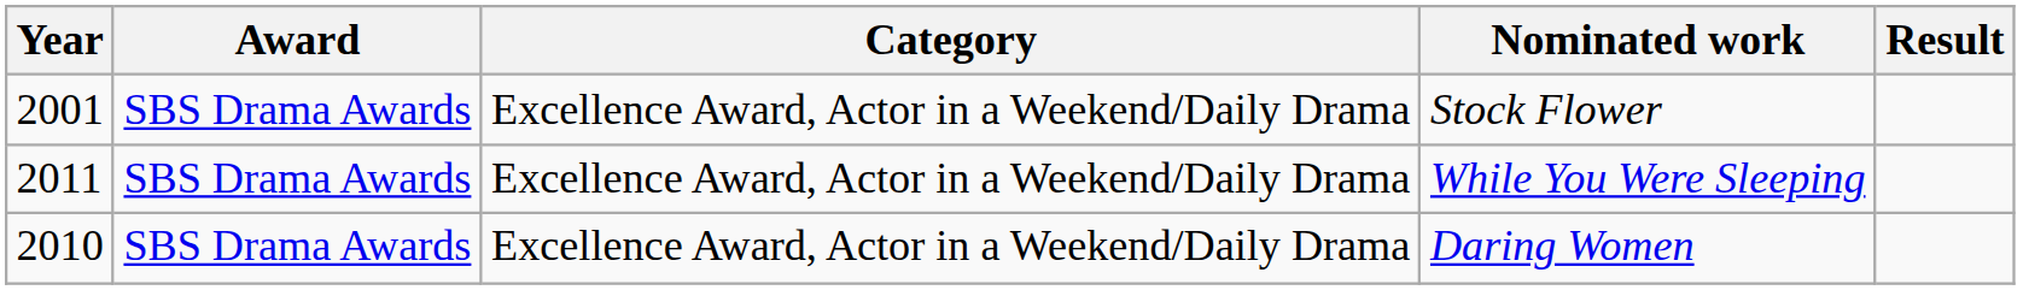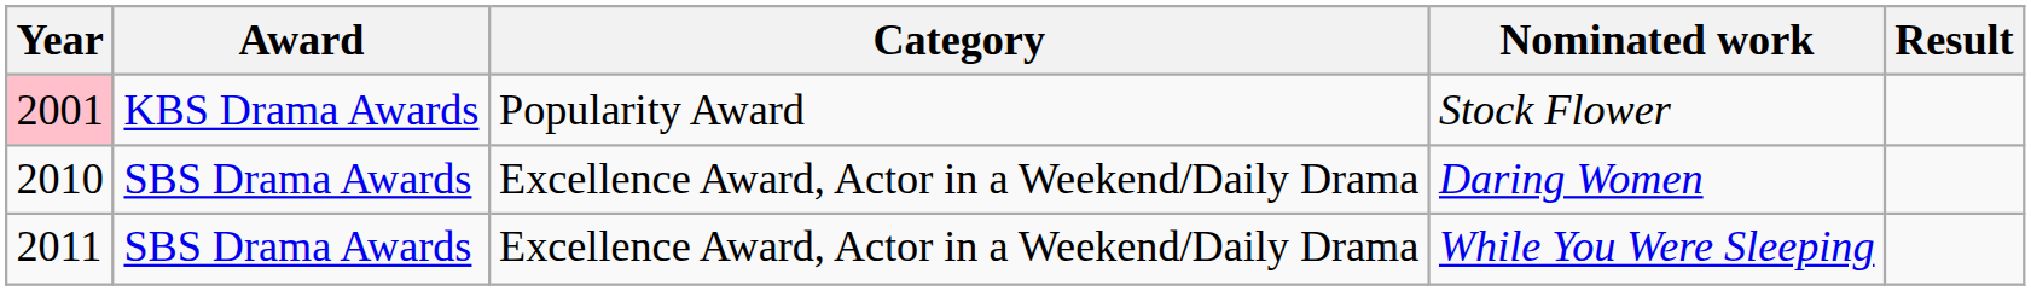 <table class="wikitable">
 <tr>
 <th width=10>Year</th>
 <th>Award</th>
 <th>Category</th>
 <th>Nominated work</th>
 <th>Result</th>
 </tr>
 <tr>
-<td>2001</td>
+<td style="background: pink;">2001</td>
+<td><a href='#'>KBS Drama Awards</a></td>
+<td>Popularity Award</td>
+<td><em>Stock Flower</em></td>
+<td></td>
+</tr>
+<tr>
+<td>2010</td>
 <td><a href='#'>SBS Drama Awards</a></td>
 <td>Excellence Award, Actor in a Weekend/Daily Drama</td>
-<td><em>Stock Flower</em></td>
+<td><em><a href='#'>Daring Women</a></em></td>
 <td></td>
 </tr>
 <tr>
 <td>2011</td>
 <td><a href='#'>SBS Drama Awards</a></td>
 <td>Excellence Award, Actor in a Weekend/Daily Drama</td>
 <td><em><a href='#'>While You Were Sleeping</a></em></td>
 <td></td>
 </tr>
-<tr>
-<td>2010</td>
-<td><a href='#'>SBS Drama Awards</a></td>
-<td>Excellence Award, Actor in a Weekend/Daily Drama</td>
-<td><em><a href='#'>Daring Women</a></em></td>
-<td></td>
-</tr>
 </table>
